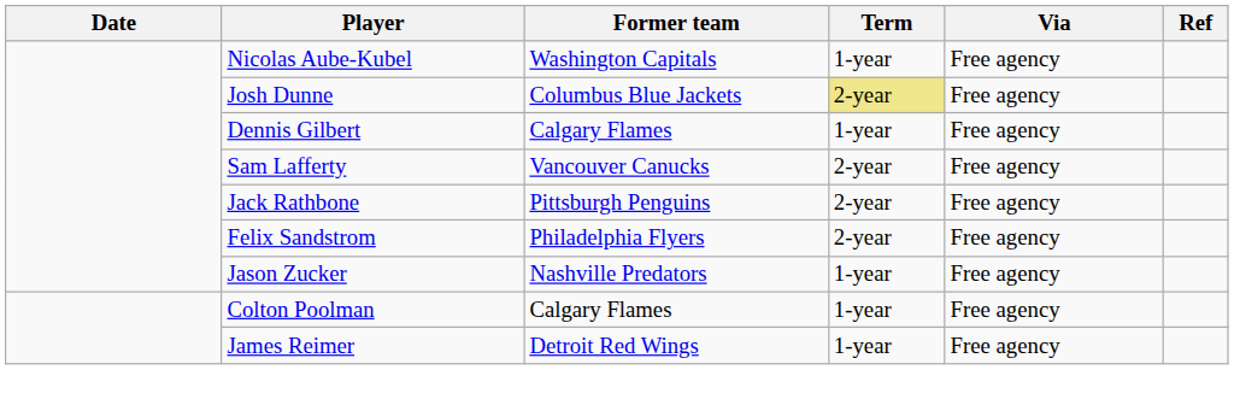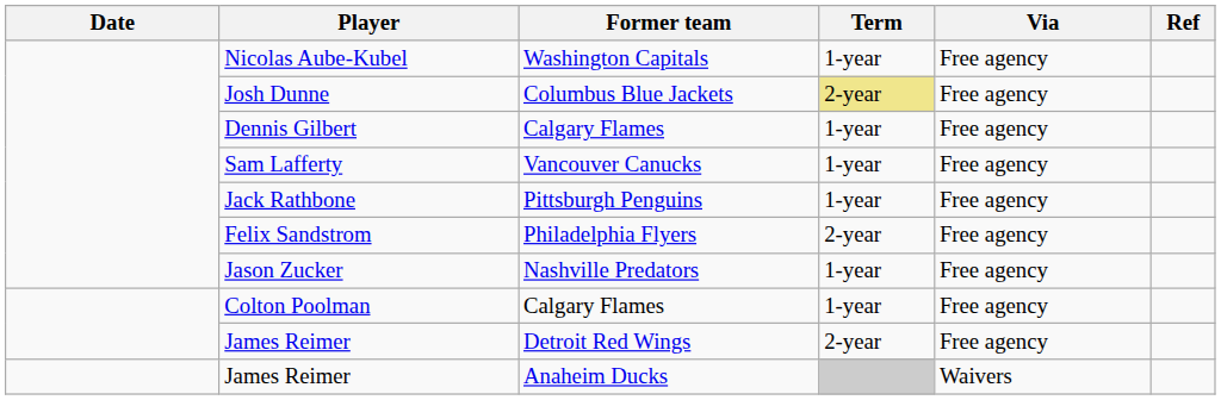 <table class="wikitable">
 <tr style="background:#ddd; text-align:center;">
 <th style="width: 10em;">Date</th>
 <th style="width: 14em;">Player</th>
 <th style="width: 14em;">Former team</th>
 <th style="width: 5em;">Term</th>
 <th style="width: 10em;">Via</th>
 <th style="width: 2.5em;">Ref</th>
 </tr>
 <tr>
 <td rowspan=7></td>
 <td><a href='#'>Nicolas Aube-Kubel</a></td>
 <td><a href='#'>Washington Capitals</a></td>
 <td>1-year</td>
 <td>Free agency</td>
 <td></td>
 </tr>
 <tr>
 <td><a href='#'>Josh Dunne</a></td>
 <td><a href='#'>Columbus Blue Jackets</a></td>
 <td style="background: khaki;">2-year</td>
 <td>Free agency</td>
 <td></td>
 </tr>
 <tr>
 <td><a href='#'>Dennis Gilbert</a></td>
 <td><a href='#'>Calgary Flames</a></td>
 <td>1-year</td>
 <td>Free agency</td>
 <td></td>
 </tr>
 <tr>
 <td><a href='#'>Sam Lafferty</a></td>
 <td><a href='#'>Vancouver Canucks</a></td>
-<td>2-year</td>
+<td>1-year</td>
 <td>Free agency</td>
 <td></td>
 </tr>
 <tr>
 <td><a href='#'>Jack Rathbone</a></td>
 <td><a href='#'>Pittsburgh Penguins</a></td>
-<td>2-year</td>
+<td>1-year</td>
 <td>Free agency</td>
 <td></td>
 </tr>
 <tr>
 <td><a href='#'>Felix Sandstrom</a></td>
 <td><a href='#'>Philadelphia Flyers</a></td>
 <td>2-year</td>
 <td>Free agency</td>
 <td></td>
 </tr>
 <tr>
 <td><a href='#'>Jason Zucker</a></td>
 <td><a href='#'>Nashville Predators</a></td>
 <td>1-year</td>
 <td>Free agency</td>
 <td></td>
 </tr>
 <tr>
 <td rowspan=2></td>
 <td><a href='#'>Colton Poolman</a></td>
 <td>Calgary Flames</td>
 <td>1-year</td>
 <td>Free agency</td>
 <td></td>
 </tr>
 <tr>
 <td><a href='#'>James Reimer</a></td>
 <td><a href='#'>Detroit Red Wings</a></td>
-<td>1-year</td>
+<td>2-year</td>
 <td>Free agency</td>
 <td></td>
 </tr>
+<tr>
+<td></td>
+<td>James Reimer</td>
+<td><a href='#'>Anaheim Ducks</a></td>
+<td style="background:#ccc;"></td>
+<td>Waivers</td>
+<td></td>
+</tr>
 </table>
